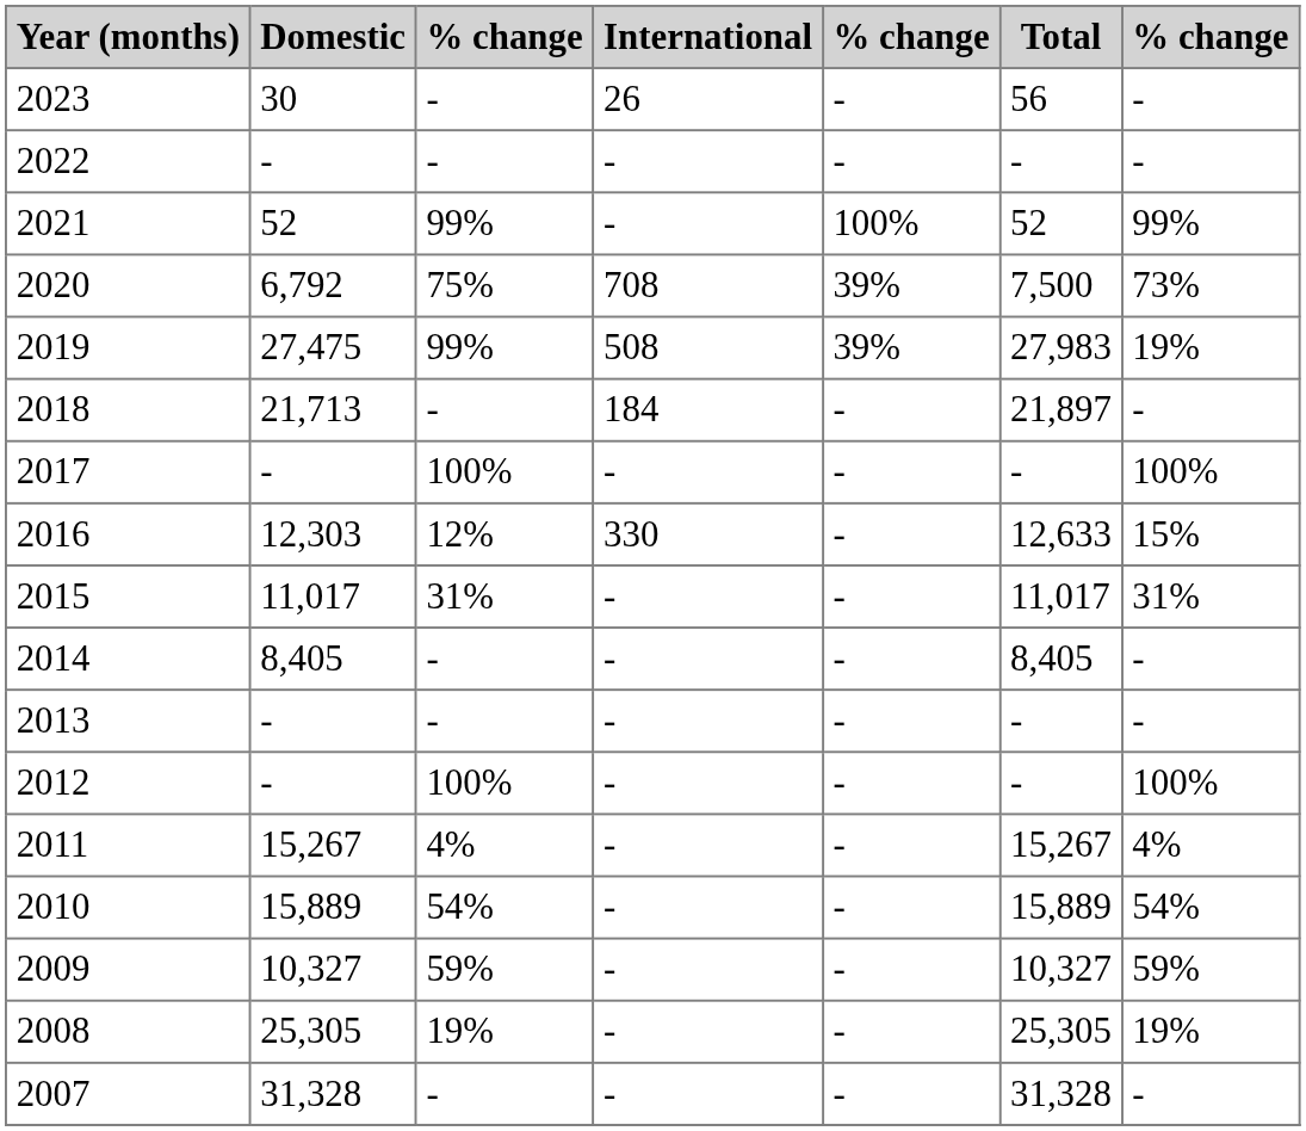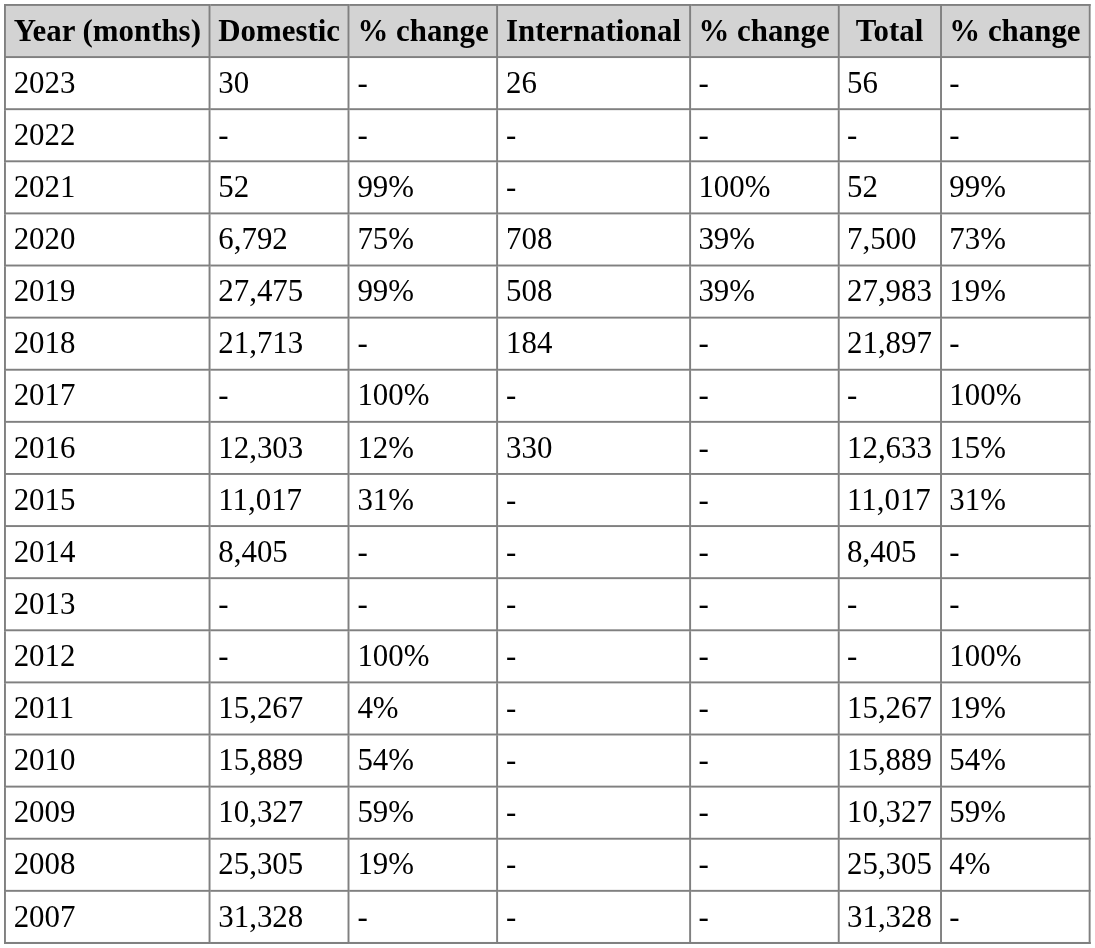 <table class="toccolours" border="1" cellpadding="4" style="border-collapse:collapse">
 <tr bgcolor=lightgrey>
 <th>Year (months)</th>
 <th>Domestic</th>
 <th>% change</th>
 <th>International</th>
 <th>% change</th>
 <th>Total</th>
 <th>% change</th>
 </tr>
 <tr>
 <td>2023</td>
 <td>30</td>
 <td>-</td>
 <td>26</td>
 <td>-</td>
 <td>56</td>
 <td>-</td>
 </tr>
 <tr>
 <td>2022</td>
 <td>-</td>
 <td>-</td>
 <td>-</td>
 <td>-</td>
 <td>-</td>
 <td>-</td>
 </tr>
 <tr>
 <td>2021</td>
 <td>52</td>
 <td> 99%</td>
 <td>-</td>
 <td> 100%</td>
 <td>52</td>
 <td> 99%</td>
 </tr>
 <tr>
 <td>2020</td>
 <td>6,792</td>
 <td> 75%</td>
 <td>708</td>
 <td> 39%</td>
 <td>7,500</td>
 <td> 73%</td>
 </tr>
 <tr>
 <td>2019</td>
 <td>27,475</td>
 <td> 99%</td>
 <td>508</td>
 <td> 39%</td>
 <td>27,983</td>
 <td> 19%</td>
 </tr>
 <tr>
 <td>2018</td>
 <td>21,713</td>
 <td>-</td>
 <td>184</td>
 <td>-</td>
 <td>21,897</td>
 <td>-</td>
 </tr>
 <tr>
 <td>2017</td>
 <td>-</td>
 <td> 100%</td>
 <td>-</td>
 <td>-</td>
 <td>-</td>
 <td> 100%</td>
 </tr>
 <tr>
 <td>2016</td>
 <td>12,303</td>
 <td> 12%</td>
 <td>330</td>
 <td>-</td>
 <td>12,633</td>
 <td> 15%</td>
 </tr>
 <tr>
 <td>2015</td>
 <td>11,017</td>
 <td> 31%</td>
 <td>-</td>
 <td>-</td>
 <td>11,017</td>
 <td> 31%</td>
 </tr>
 <tr>
 <td>2014</td>
 <td>8,405</td>
 <td>-</td>
 <td>-</td>
 <td>-</td>
 <td>8,405</td>
 <td>-</td>
 </tr>
 <tr>
 <td>2013</td>
 <td>-</td>
 <td>-</td>
 <td>-</td>
 <td>-</td>
 <td>-</td>
 <td>-</td>
 </tr>
 <tr>
 <td>2012</td>
 <td>-</td>
 <td> 100%</td>
 <td>-</td>
 <td>-</td>
 <td>-</td>
 <td> 100%</td>
 </tr>
 <tr>
 <td>2011</td>
 <td>15,267</td>
 <td> 4%</td>
 <td>-</td>
 <td>-</td>
 <td>15,267</td>
-<td> 4%</td>
+<td> 19%</td>
 </tr>
 <tr>
 <td>2010</td>
 <td>15,889</td>
 <td> 54%</td>
 <td>-</td>
 <td>-</td>
 <td>15,889</td>
 <td> 54%</td>
 </tr>
 <tr>
 <td>2009</td>
 <td>10,327</td>
 <td> 59%</td>
 <td>-</td>
 <td>-</td>
 <td>10,327</td>
 <td> 59%</td>
 </tr>
 <tr>
 <td>2008</td>
 <td>25,305</td>
 <td> 19%</td>
 <td>-</td>
 <td>-</td>
 <td>25,305</td>
-<td> 19%</td>
+<td> 4%</td>
 </tr>
 <tr>
 <td>2007</td>
 <td>31,328</td>
 <td>-</td>
 <td>-</td>
 <td>-</td>
 <td>31,328</td>
 <td>-</td>
 </tr>
 <tr>
 </tr>
 </table>
